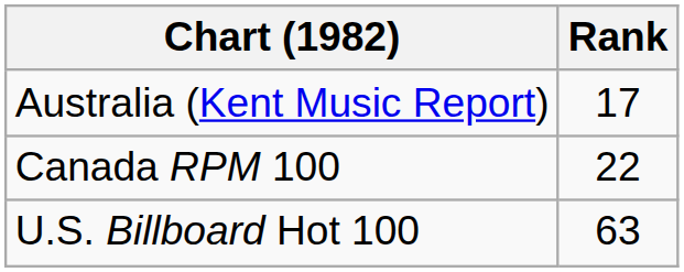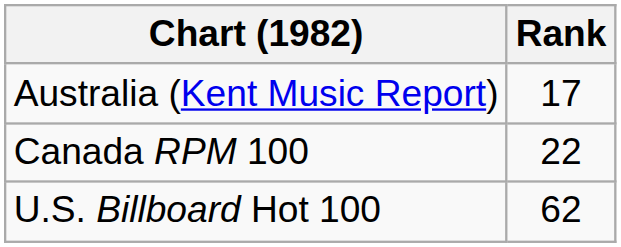 <table class="wikitable sortable">
 <tr>
 <th align="left">Chart (1982)</th>
 <th style="text-align:center;">Rank</th>
 </tr>
 <tr>
 <td>Australia (<a href='#'>Kent Music Report</a>)</td>
 <td style="text-align:center;">17</td>
 </tr>
 <tr>
 <td>Canada <em>RPM</em> 100</td>
 <td style="text-align:center;">22</td>
 </tr>
 <tr>
 <td>U.S. <em>Billboard</em> Hot 100</td>
-<td style="text-align:center;">63</td>
+<td style="text-align:center;">62</td>
 </tr>
 </table>
